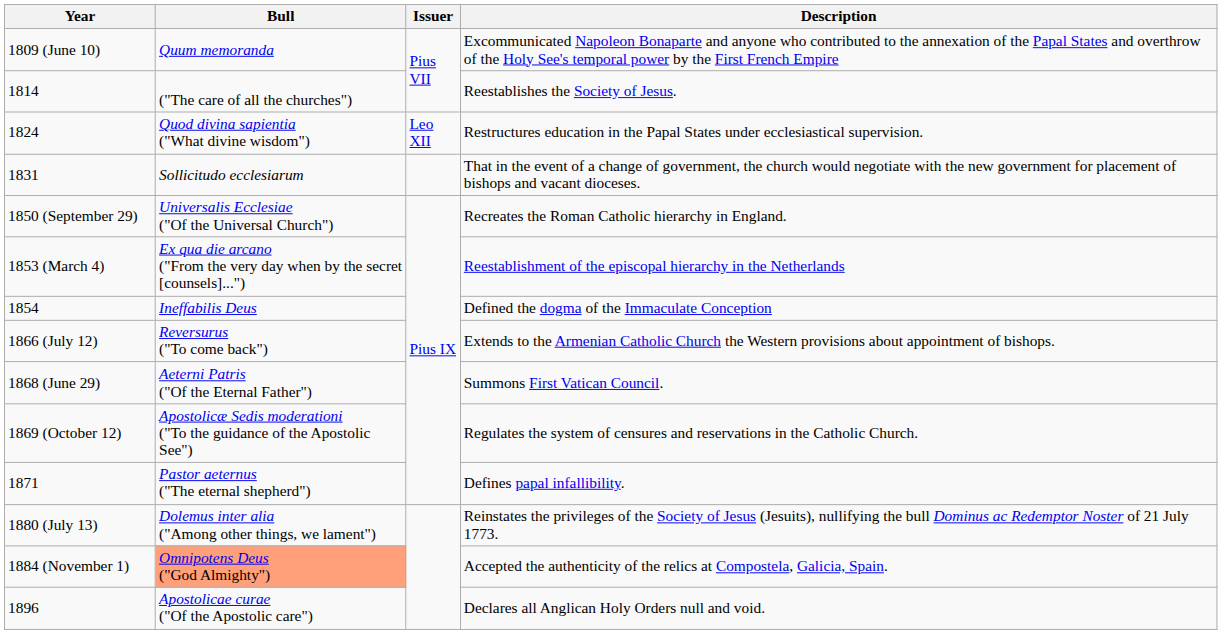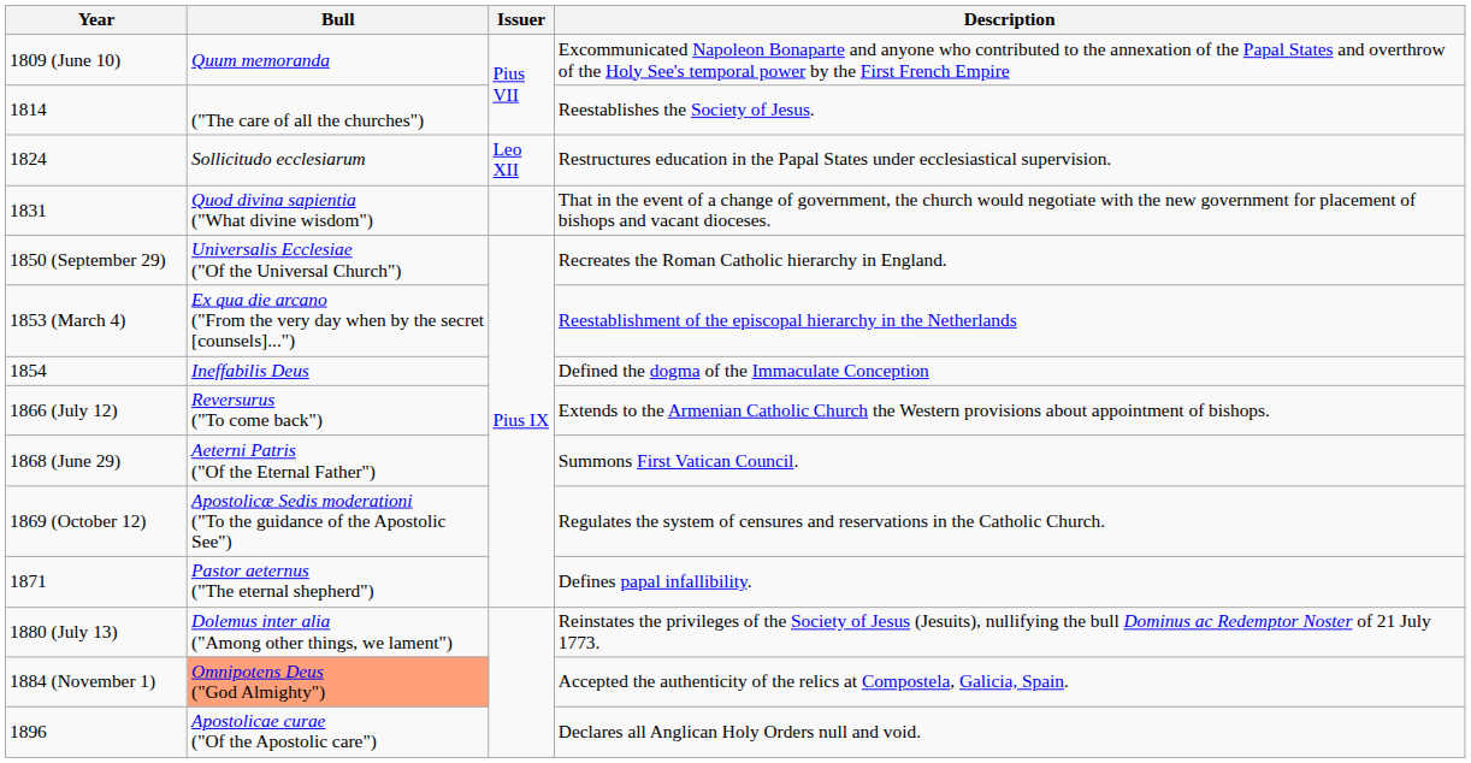 <table class="wikitable" style="width:100%;">
 <tr>
 <th width="150">Year</th>
 <th>Bull</th>
 <th>Issuer</th>
 <th>Description</th>
 </tr>
 <tr>
 <td>1809 (June 10)</td>
 <td><em><a href='#'>Quum memoranda</a></em></td>
 <td rowspan=2><a href='#'>Pius VII</a></td>
 <td>Excommunicated <a href='#'>Napoleon Bonaparte</a> and anyone who contributed to the annexation of the <a href='#'>Papal States</a> and overthrow of the <a href='#'>Holy See's temporal power</a> by the <a href='#'>First French Empire</a></td>
 </tr>
 <tr>
 <td>1814</td>
 <td><br>("The care of all the churches")</td>
 <td>Reestablishes the <a href='#'>Society of Jesus</a>.</td>
 </tr>
 <tr>
 <td>1824</td>
-<td><em><a href='#'>Quod divina sapientia</a></em><br>("What divine wisdom")</td>
+<td><em>Sollicitudo ecclesiarum</em></td>
 <td><a href='#'>Leo XII</a></td>
 <td>Restructures education in the Papal States under ecclesiastical supervision.</td>
 </tr>
 <tr>
 <td>1831</td>
-<td><em>Sollicitudo ecclesiarum</em></td>
+<td><em><a href='#'>Quod divina sapientia</a></em><br>("What divine wisdom")</td>
 <td></td>
 <td>That in the event of a change of government, the church would negotiate with the new government for placement of bishops and vacant dioceses.</td>
 </tr>
 <tr>
 <td>1850 (September 29)</td>
 <td><em><a href='#'>Universalis Ecclesiae</a></em><br>("Of the Universal Church")</td>
 <td rowspan=7><a href='#'>Pius IX</a></td>
 <td>Recreates the Roman Catholic hierarchy in England.</td>
 </tr>
 <tr>
 <td>1853 (March 4)</td>
 <td><em><a href='#'>Ex qua die arcano</a></em><br>("From the very day when by the secret [counsels]...")</td>
 <td><a href='#'>Reestablishment of the episcopal hierarchy in the Netherlands</a></td>
 </tr>
 <tr>
 <td>1854</td>
 <td><em><a href='#'>Ineffabilis Deus</a></em></td>
 <td>Defined the <a href='#'>dogma</a> of the <a href='#'>Immaculate Conception</a></td>
 </tr>
 <tr>
 <td>1866 (July 12)</td>
 <td><em><a href='#'>Reversurus</a></em><br>("To come back")</td>
 <td>Extends to the <a href='#'>Armenian Catholic Church</a> the Western provisions about appointment of bishops.</td>
 </tr>
 <tr>
 <td>1868 (June 29)</td>
 <td><em><a href='#'>Aeterni Patris</a></em><br>("Of the Eternal Father")</td>
 <td>Summons <a href='#'>First Vatican Council</a>.</td>
 </tr>
 <tr>
 <td>1869 (October 12)</td>
 <td><em><a href='#'>Apostolicæ Sedis moderationi</a></em><br>("To the guidance of the Apostolic See")</td>
 <td>Regulates the system of censures and reservations in the Catholic Church.</td>
 </tr>
 <tr>
 <td>1871</td>
 <td><em><a href='#'>Pastor aeternus</a></em><br>("The eternal shepherd")</td>
 <td>Defines <a href='#'>papal infallibility</a>.</td>
 </tr>
 <tr>
 <td>1880 (July 13)</td>
 <td><em><a href='#'>Dolemus inter alia</a></em><br>("Among other things, we lament")</td>
 <td rowspan=3></td>
 <td>Reinstates the privileges of the <a href='#'>Society of Jesus</a> (Jesuits), nullifying the bull <em><a href='#'>Dominus ac Redemptor Noster</a></em> of 21 July 1773.</td>
 </tr>
 <tr>
 <td>1884 (November 1)</td>
 <td style="background: lightsalmon;"><em><a href='#'>Omnipotens Deus</a></em><br>("God Almighty")</td>
 <td>Accepted the authenticity of the relics at <a href='#'>Compostela</a>, <a href='#'>Galicia, Spain</a>.</td>
 </tr>
 <tr>
 <td>1896</td>
 <td><em><a href='#'>Apostolicae curae</a></em><br>("Of the Apostolic care")</td>
 <td>Declares all Anglican Holy Orders null and void.</td>
 </tr>
 </table>
